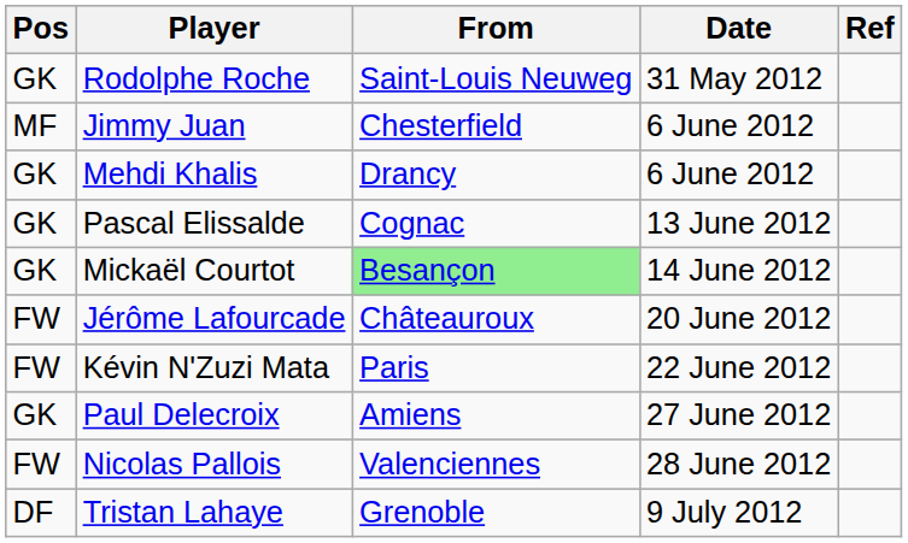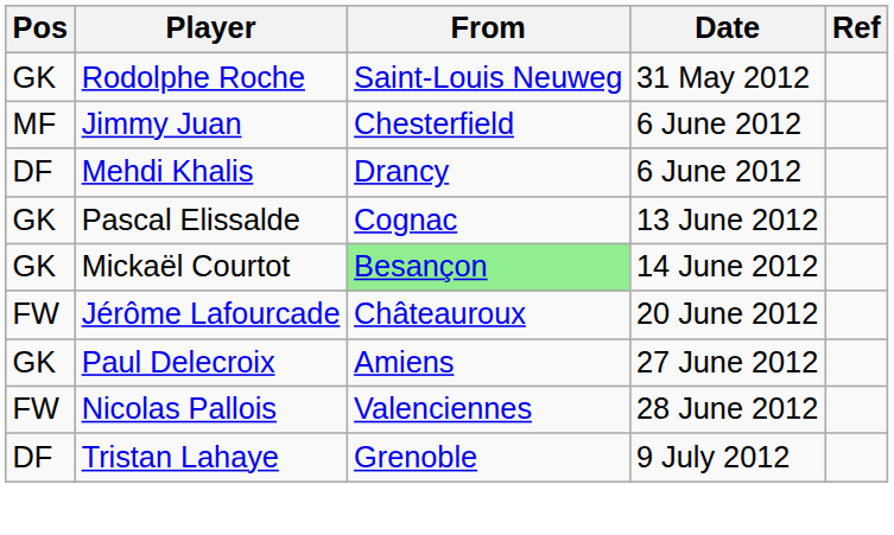 <table class="wikitable">
 <tr>
 <th><strong>Pos</strong></th>
 <th><strong>Player</strong></th>
 <th><strong>From</strong></th>
 <th><strong>Date</strong></th>
 <th><strong>Ref</strong></th>
 </tr>
 <tr>
 <td>GK</td>
 <td><a href='#'>Rodolphe Roche</a></td>
 <td><a href='#'>Saint-Louis Neuweg</a></td>
 <td>31 May 2012</td>
 <td></td>
 </tr>
 <tr>
 <td>MF</td>
 <td><a href='#'>Jimmy Juan</a></td>
 <td><a href='#'>Chesterfield</a></td>
 <td>6 June 2012</td>
 <td></td>
 </tr>
 <tr>
-<td>GK</td>
+<td>DF</td>
 <td><a href='#'>Mehdi Khalis</a></td>
 <td><a href='#'>Drancy</a></td>
 <td>6 June 2012</td>
 <td></td>
 </tr>
 <tr>
 <td>GK</td>
 <td>Pascal Elissalde</td>
 <td><a href='#'>Cognac</a></td>
 <td>13 June 2012</td>
 <td></td>
 </tr>
 <tr>
 <td>GK</td>
 <td>Mickaël Courtot</td>
 <td style="background: lightgreen;"><a href='#'>Besançon</a></td>
 <td>14 June 2012</td>
 <td></td>
 </tr>
 <tr>
 <td>FW</td>
 <td><a href='#'>Jérôme Lafourcade</a></td>
 <td><a href='#'>Châteauroux</a></td>
 <td>20 June 2012</td>
 <td></td>
 </tr>
 <tr>
-<td>FW</td>
-<td>Kévin N'Zuzi Mata</td>
-<td><a href='#'>Paris</a></td>
-<td>22 June 2012</td>
-<td></td>
-</tr>
-<tr>
 <td>GK</td>
 <td><a href='#'>Paul Delecroix</a></td>
 <td><a href='#'>Amiens</a></td>
 <td>27 June 2012</td>
 <td></td>
 </tr>
 <tr>
 <td>FW</td>
 <td><a href='#'>Nicolas Pallois</a></td>
 <td><a href='#'>Valenciennes</a></td>
 <td>28 June 2012</td>
 <td></td>
 </tr>
 <tr>
 <td>DF</td>
 <td><a href='#'>Tristan Lahaye</a></td>
 <td><a href='#'>Grenoble</a></td>
 <td>9 July 2012</td>
 <td></td>
 </tr>
 </table>
